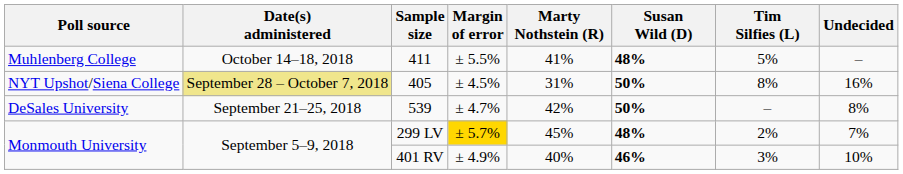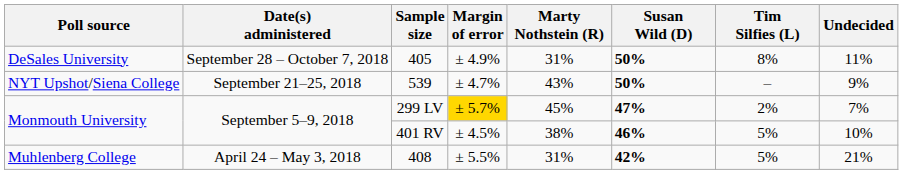 <table class="wikitable">
 <tr>
 <th>Poll source</th>
 <th>Date(s)<br>administered</th>
 <th>Sample<br>size</th>
 <th>Margin<br>of error</th>
 <th style="width:100px;">Marty<br>Nothstein (R)</th>
 <th style="width:100px;">Susan<br>Wild (D)</th>
 <th style="width:100px;">Tim<br>Silfies (L)</th>
 <th>Undecided</th>
 </tr>
 <tr>
-<td><a href='#'>Muhlenberg College</a></td>
-<td align=center>October 14–18, 2018</td>
-<td align=center>411</td>
-<td align=center>± 5.5%</td>
-<td align=center>41%</td>
-<td><strong>48%</strong></td>
-<td align=center>5%</td>
-<td align=center>–</td>
+<td><a href='#'>DeSales University</a></td>
+<td align=center>September 28 – October 7, 2018</td>
+<td align=center>405</td>
+<td align=center>± 4.9%</td>
+<td align=center>31%</td>
+<td><strong>50%</strong></td>
+<td align=center>8%</td>
+<td align=center>11%</td>
 </tr>
 <tr>
 <td><a href='#'>NYT Upshot</a>/<a href='#'>Siena College</a></td>
-<td align=center style="background: khaki;">September 28 – October 7, 2018</td>
-<td align=center>405</td>
-<td align=center>± 4.5%</td>
-<td align=center>31%</td>
-<td><strong>50%</strong></td>
-<td align=center>8%</td>
-<td align=center>16%</td>
-</tr>
-<tr>
-<td><a href='#'>DeSales University</a></td>
 <td align=center>September 21–25, 2018</td>
 <td align=center>539</td>
 <td align=center>± 4.7%</td>
-<td align=center>42%</td>
+<td align=center>43%</td>
 <td><strong>50%</strong></td>
 <td align=center>–</td>
-<td align=center>8%</td>
+<td align=center>9%</td>
 </tr>
 <tr>
 <td rowspan=2><a href='#'>Monmouth University</a></td>
 <td rowspan=2 align=center>September 5–9, 2018</td>
 <td align=center>299 LV</td>
 <td align=center style="background: gold;">± 5.7%</td>
 <td align=center>45%</td>
-<td><strong>48%</strong></td>
+<td><strong>47%</strong></td>
 <td align=center>2%</td>
 <td align=center>7%</td>
 </tr>
 <tr>
 <td align=center>401 RV</td>
-<td align=center>± 4.9%</td>
-<td align=center>40%</td>
+<td align=center>± 4.5%</td>
+<td align=center>38%</td>
 <td><strong>46%</strong></td>
-<td align=center>3%</td>
+<td align=center>5%</td>
 <td align=center>10%</td>
 </tr>
+<tr>
+<td><a href='#'>Muhlenberg College</a></td>
+<td align=center>April 24 – May 3, 2018</td>
+<td align=center>408</td>
+<td align=center>± 5.5%</td>
+<td align=center>31%</td>
+<td><strong>42%</strong></td>
+<td align=center>5%</td>
+<td align=center>21%</td>
+</tr>
 </table>
